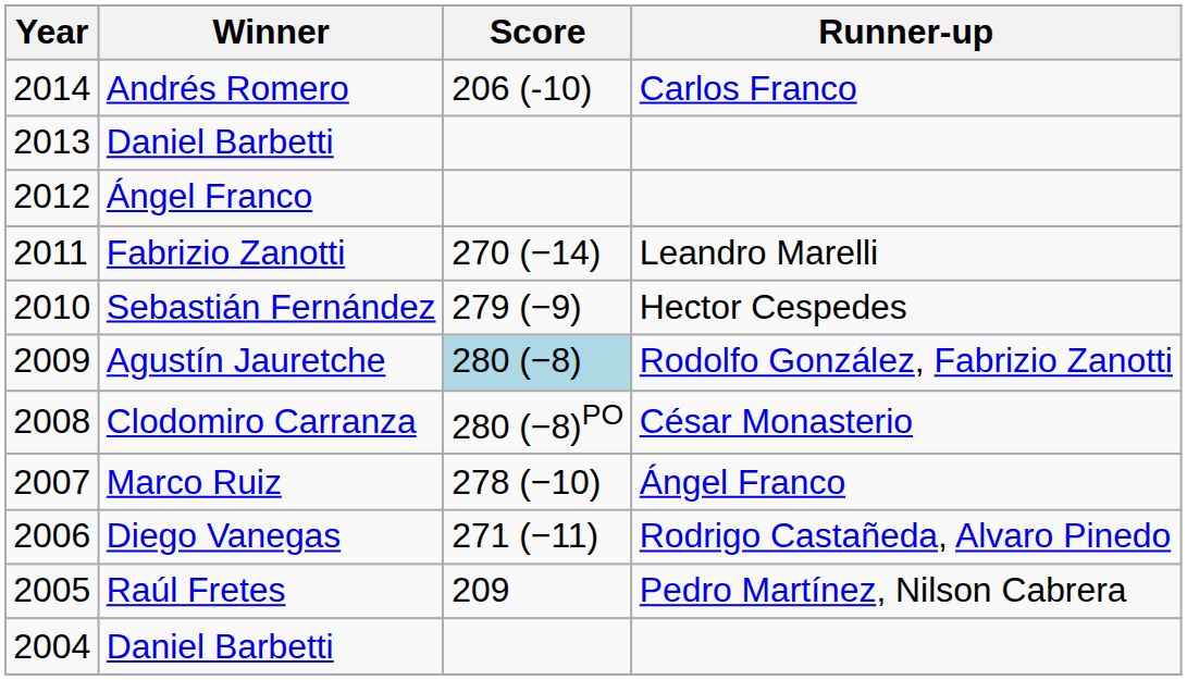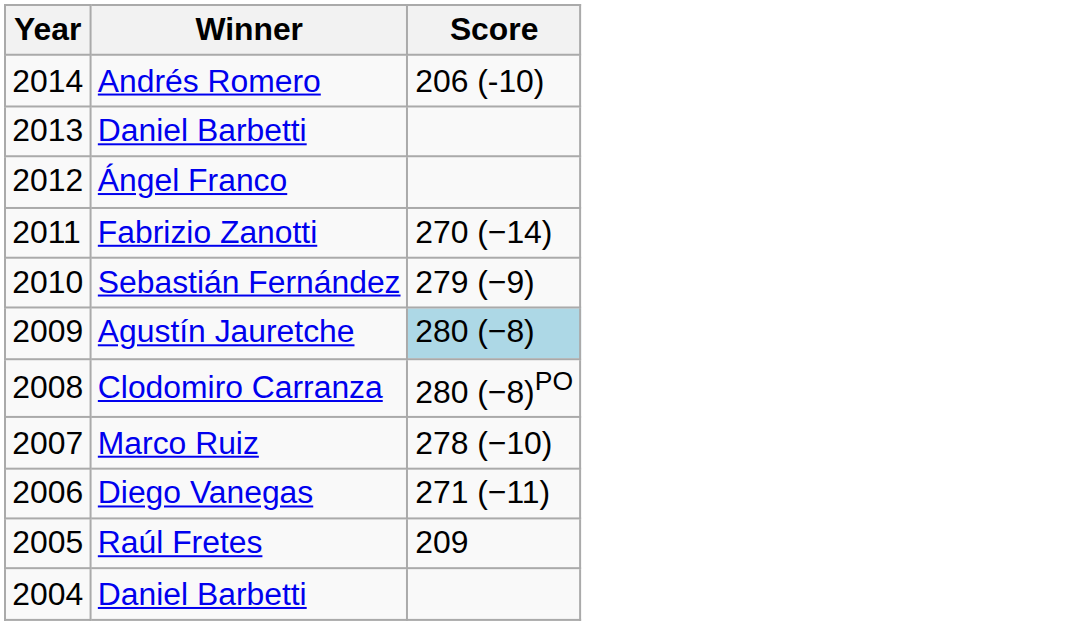 <table class=wikitable>
 <tr>
 <th>Year</th>
 <th>Winner</th>
 <th>Score</th>
-<th>Runner-up</th>
 </tr>
 <tr>
 <td>2014</td>
 <td> <a href='#'>Andrés Romero</a></td>
 <td>206 (-10)</td>
-<td><a href='#'>Carlos Franco</a></td>
 </tr>
 <tr>
 <td>2013</td>
 <td> <a href='#'>Daniel Barbetti</a></td>
-<td></td>
 <td></td>
 </tr>
 <tr>
 <td>2012</td>
 <td> <a href='#'>Ángel Franco</a></td>
 <td></td>
-<td></td>
 </tr>
 <tr>
 <td>2011</td>
 <td> <a href='#'>Fabrizio Zanotti</a></td>
 <td>270 (−14)</td>
-<td>Leandro Marelli</td>
 </tr>
 <tr>
 <td>2010</td>
 <td> <a href='#'>Sebastián Fernández</a></td>
 <td>279 (−9)</td>
-<td>Hector Cespedes</td>
 </tr>
 <tr>
 <td>2009</td>
 <td> <a href='#'>Agustín Jauretche</a></td>
 <td style="background: lightblue;">280 (−8)</td>
-<td><a href='#'>Rodolfo González</a>, <a href='#'>Fabrizio Zanotti</a></td>
 </tr>
 <tr>
 <td>2008</td>
 <td> <a href='#'>Clodomiro Carranza</a></td>
 <td>280 (−8)<sup>PO</sup></td>
-<td><a href='#'>César Monasterio</a></td>
 </tr>
 <tr>
 <td>2007</td>
 <td> <a href='#'>Marco Ruiz</a></td>
 <td>278 (−10)</td>
-<td><a href='#'>Ángel Franco</a></td>
 </tr>
 <tr>
 <td>2006</td>
 <td> <a href='#'>Diego Vanegas</a></td>
 <td>271 (−11)</td>
-<td> <a href='#'>Rodrigo Castañeda</a>,  <a href='#'>Alvaro Pinedo</a></td>
 </tr>
 <tr>
 <td>2005</td>
 <td> <a href='#'>Raúl Fretes</a></td>
 <td>209</td>
-<td><a href='#'>Pedro Martínez</a>, Nilson Cabrera</td>
 </tr>
 <tr>
 <td>2004</td>
 <td> <a href='#'>Daniel Barbetti</a></td>
 <td></td>
-<td></td>
 </tr>
 </table>
